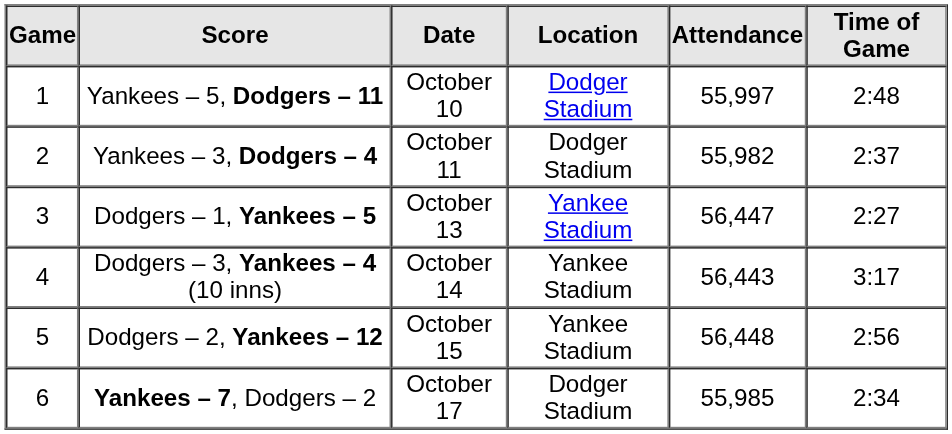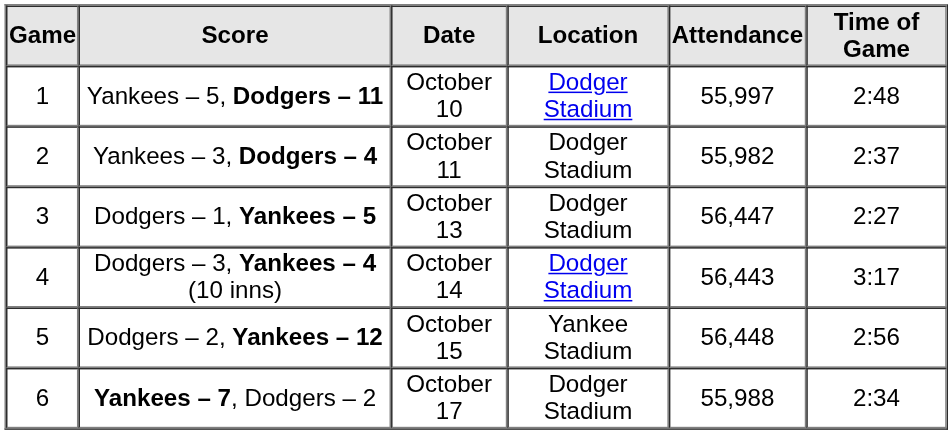 <table border=1 cellspacing=0 width=625 style="margin-left:3em;">
 <tr style="text-align:center; background-color:#e6e6e6;">
 <th width=>Game</th>
 <th width=>Score</th>
 <th width=>Date</th>
 <th width=>Location</th>
 <th width=>Attendance</th>
 <th width=>Time of Game</th>
 </tr>
 <tr style="text-align:center;">
 <td>1</td>
 <td>Yankees – 5, <strong>Dodgers – 11</strong></td>
 <td>October 10</td>
 <td><a href='#'>Dodger Stadium</a></td>
 <td>55,997</td>
 <td>2:48</td>
 </tr>
 <tr style="text-align:center;">
 <td>2</td>
 <td>Yankees – 3, <strong>Dodgers – 4</strong></td>
 <td>October 11</td>
 <td>Dodger Stadium</td>
 <td>55,982</td>
 <td>2:37</td>
 </tr>
 <tr style="text-align:center;">
 <td>3</td>
 <td>Dodgers – 1, <strong>Yankees – 5</strong></td>
 <td>October 13</td>
-<td><a href='#'>Yankee Stadium</a></td>
+<td>Dodger Stadium</td>
 <td>56,447</td>
 <td>2:27</td>
 </tr>
 <tr style="text-align:center;">
 <td>4</td>
 <td>Dodgers – 3, <strong>Yankees – 4</strong> (10 inns)</td>
 <td>October 14</td>
-<td>Yankee Stadium</td>
+<td><a href='#'>Dodger Stadium</a></td>
 <td>56,443</td>
 <td>3:17</td>
 </tr>
 <tr style="text-align:center;">
 <td>5</td>
 <td>Dodgers – 2, <strong>Yankees – 12</strong></td>
 <td>October 15</td>
 <td>Yankee Stadium</td>
 <td>56,448</td>
 <td>2:56</td>
 </tr>
 <tr style="text-align:center;">
 <td>6</td>
 <td><strong>Yankees – 7</strong>, Dodgers – 2</td>
 <td>October 17</td>
 <td>Dodger Stadium</td>
-<td>55,985</td>
+<td>55,988</td>
 <td>2:34</td>
 </tr>
 </table>
